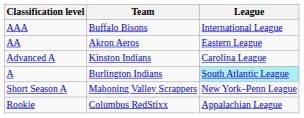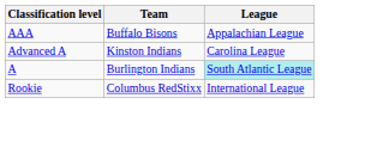 <table class="wikitable" border="1">
 <tr>
 <th>Classification level</th>
 <th>Team</th>
 <th>League</th>
 </tr>
 <tr>
 <td><a href='#'>AAA</a></td>
 <td><a href='#'>Buffalo Bisons</a></td>
-<td><a href='#'>International League</a></td>
-</tr>
-<tr>
-<td><a href='#'>AA</a></td>
-<td><a href='#'>Akron Aeros</a></td>
-<td><a href='#'>Eastern League</a></td>
+<td><a href='#'>Appalachian League</a></td>
 </tr>
 <tr>
 <td><a href='#'>Advanced A</a></td>
 <td><a href='#'>Kinston Indians</a></td>
 <td><a href='#'>Carolina League</a></td>
 </tr>
 <tr>
 <td><a href='#'>A</a></td>
 <td><a href='#'>Burlington Indians</a></td>
 <td style="background: paleturquoise;"><a href='#'>South Atlantic League</a></td>
 </tr>
 <tr>
-<td><a href='#'>Short Season A</a></td>
-<td><a href='#'>Mahoning Valley Scrappers</a></td>
-<td><a href='#'>New York–Penn League</a></td>
-</tr>
-<tr>
 <td><a href='#'>Rookie</a></td>
 <td><a href='#'>Columbus RedStixx</a></td>
-<td><a href='#'>Appalachian League</a></td>
+<td><a href='#'>International League</a></td>
 </tr>
 </table>
